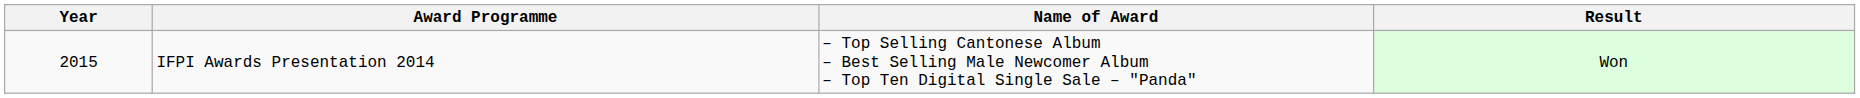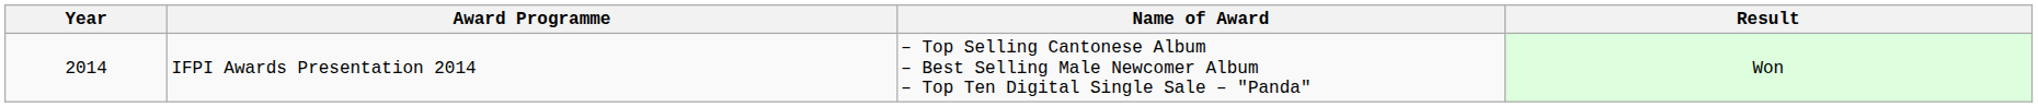 <table class="wikitable" style="width:95%;">
 <tr>
 <th style="width:8%">Year</th>
 <th style="width:36%">Award Programme</th>
 <th style="width:30%">Name of Award</th>
 <th style="width:60%">Result</th>
 </tr>
 <tr>
-<td align="center">2015</td>
+<td align="center">2014</td>
 <td>IFPI Awards Presentation 2014</td>
 <td>– Top Selling Cantonese Album <br> – Best Selling Male Newcomer Album <br> – Top Ten Digital Single Sale – "Panda"</td>
 <td style="background:#ddffdd;text-align:center;">Won</td>
 </tr>
 </table>
